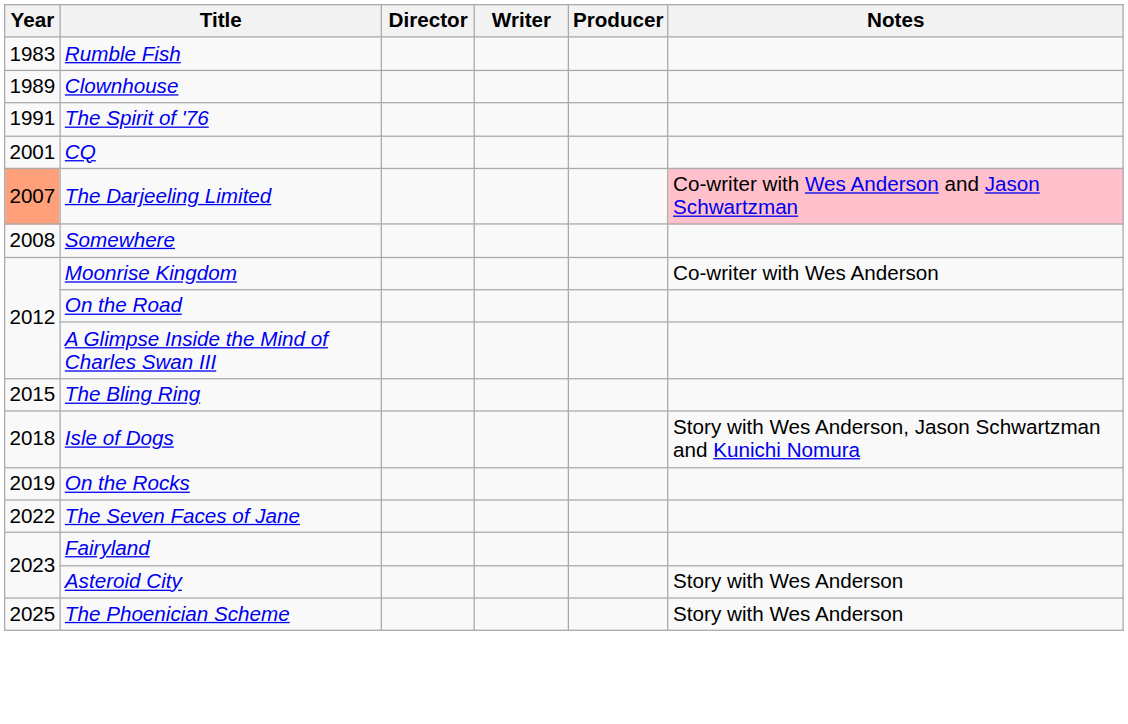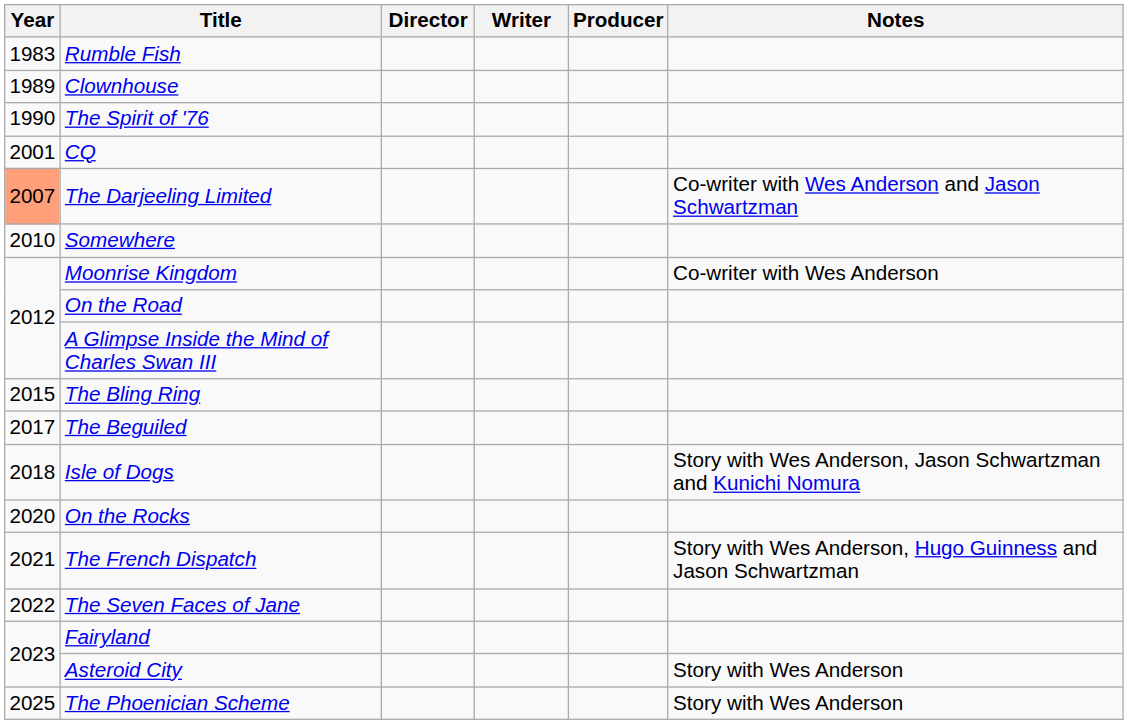 <table class="wikitable sortable">
 <tr>
 <th>Year</th>
 <th>Title</th>
 <th width=65>Director</th>
 <th width=65>Writer</th>
 <th width=65>Producer</th>
 <th class="unsortable">Notes</th>
 </tr>
 <tr>
 <td style="text-align:center;">1983</td>
 <td><em><a href='#'>Rumble Fish</a></em></td>
 <td></td>
 <td></td>
 <td></td>
 <td></td>
 </tr>
 <tr>
 <td style="text-align:center;">1989</td>
 <td><em><a href='#'>Clownhouse</a></em></td>
 <td></td>
 <td></td>
 <td></td>
 <td></td>
 </tr>
 <tr>
-<td style="text-align:center;">1991</td>
+<td style="text-align:center;">1990</td>
 <td><em><a href='#'>The Spirit of '76</a></em></td>
 <td></td>
 <td></td>
 <td></td>
 <td></td>
 </tr>
 <tr>
 <td style="text-align:center;">2001</td>
 <td><em><a href='#'>CQ</a></em></td>
 <td></td>
 <td></td>
 <td></td>
 <td></td>
 </tr>
 <tr>
 <td style="background: lightsalmon; text-align:center;">2007</td>
 <td><em><a href='#'>The Darjeeling Limited</a></em></td>
 <td></td>
 <td></td>
 <td></td>
-<td style="background: pink;">Co-writer with <a href='#'>Wes Anderson</a> and <a href='#'>Jason Schwartzman</a></td>
+<td>Co-writer with <a href='#'>Wes Anderson</a> and <a href='#'>Jason Schwartzman</a></td>
 </tr>
 <tr>
-<td style="text-align:center;">2008</td>
+<td style="text-align:center;">2010</td>
 <td><em><a href='#'>Somewhere</a></em></td>
 <td></td>
 <td></td>
 <td></td>
 <td></td>
 </tr>
 <tr>
 <td style="text-align:center;"  rowspan="3">2012</td>
 <td><em><a href='#'>Moonrise Kingdom</a></em></td>
 <td></td>
 <td></td>
 <td></td>
 <td>Co-writer with Wes Anderson</td>
 </tr>
 <tr>
 <td><em><a href='#'>On the Road</a></em></td>
 <td></td>
 <td></td>
 <td></td>
 <td></td>
 </tr>
 <tr>
 <td><em><a href='#'>A Glimpse Inside the Mind of Charles Swan III</a></em></td>
 <td></td>
 <td></td>
 <td></td>
 <td></td>
 </tr>
 <tr>
 <td style="text-align:center;">2015</td>
 <td><em><a href='#'>The Bling Ring</a></em></td>
 <td></td>
 <td></td>
 <td></td>
 <td></td>
 </tr>
 <tr>
+<td style="text-align:center;">2017</td>
+<td><em><a href='#'>The Beguiled</a></em></td>
+<td></td>
+<td></td>
+<td></td>
+<td></td>
+</tr>
+<tr>
 <td style="text-align:center;">2018</td>
 <td><em><a href='#'>Isle of Dogs</a></em></td>
 <td></td>
 <td></td>
 <td></td>
 <td>Story with Wes Anderson, Jason Schwartzman and <a href='#'>Kunichi Nomura</a></td>
 </tr>
 <tr>
-<td style="text-align:center;">2019</td>
+<td style="text-align:center;">2020</td>
 <td><em><a href='#'>On the Rocks</a></em></td>
 <td></td>
 <td></td>
 <td></td>
 <td></td>
+</tr>
+<tr>
+<td style="text-align:center;">2021</td>
+<td><em><a href='#'>The French Dispatch</a></em></td>
+<td></td>
+<td></td>
+<td></td>
+<td>Story with Wes Anderson, <a href='#'>Hugo Guinness</a> and Jason Schwartzman</td>
 </tr>
 <tr>
 <td style="text-align:center;">2022</td>
 <td><em><a href='#'>The Seven Faces of Jane</a></em></td>
 <td></td>
 <td></td>
 <td></td>
 <td></td>
 </tr>
 <tr>
 <td style="text-align:center;" rowspan=2>2023</td>
 <td><em><a href='#'>Fairyland</a></em></td>
 <td></td>
 <td></td>
 <td></td>
 <td></td>
 </tr>
 <tr>
 <td><em><a href='#'>Asteroid City</a></em></td>
 <td></td>
 <td></td>
 <td></td>
 <td>Story with Wes Anderson</td>
 </tr>
 <tr>
 <td style="text-align:center;">2025</td>
 <td><em><a href='#'>The Phoenician Scheme</a></em></td>
 <td></td>
 <td></td>
 <td></td>
 <td>Story with Wes Anderson</td>
 </tr>
 </table>
